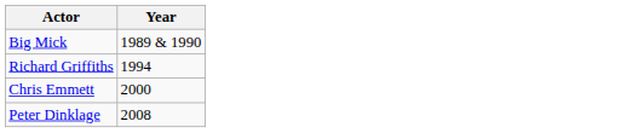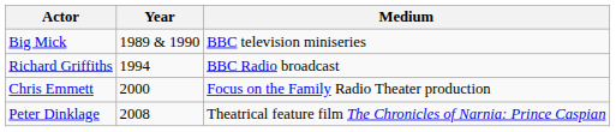 <table class="wikitable">
 <tr>
 <th>Actor</th>
 <th>Year</th>
+<th>Medium</th>
 </tr>
 <tr>
 <td><a href='#'>Big Mick</a></td>
 <td>1989 & 1990</td>
+<td><a href='#'>BBC</a> television miniseries</td>
 </tr>
 <tr>
 <td><a href='#'>Richard Griffiths</a></td>
 <td>1994</td>
+<td><a href='#'>BBC Radio</a> broadcast</td>
 </tr>
 <tr>
 <td><a href='#'>Chris Emmett</a></td>
 <td>2000</td>
+<td><a href='#'>Focus on the Family</a> Radio Theater production</td>
 </tr>
 <tr>
 <td><a href='#'>Peter Dinklage</a></td>
 <td>2008</td>
+<td>Theatrical feature film <em><a href='#'>The Chronicles of Narnia: Prince Caspian</a></em></td>
 </tr>
 </table>
